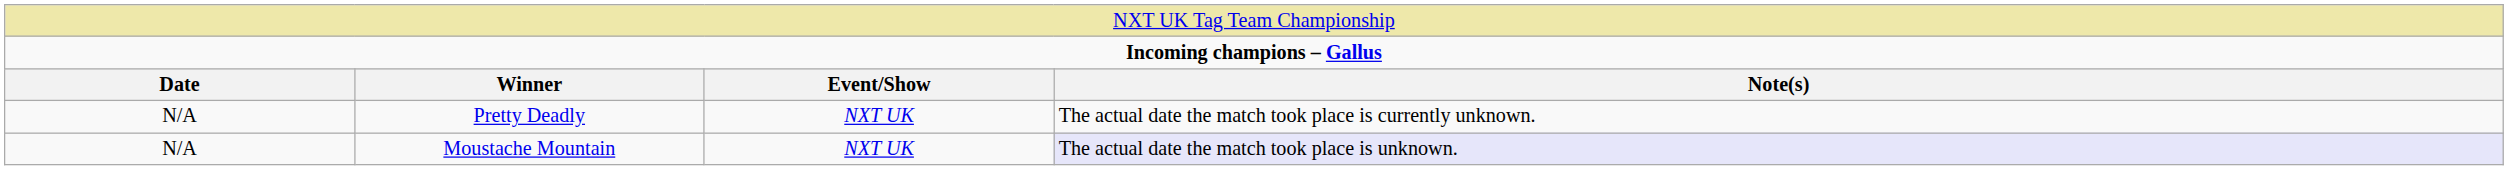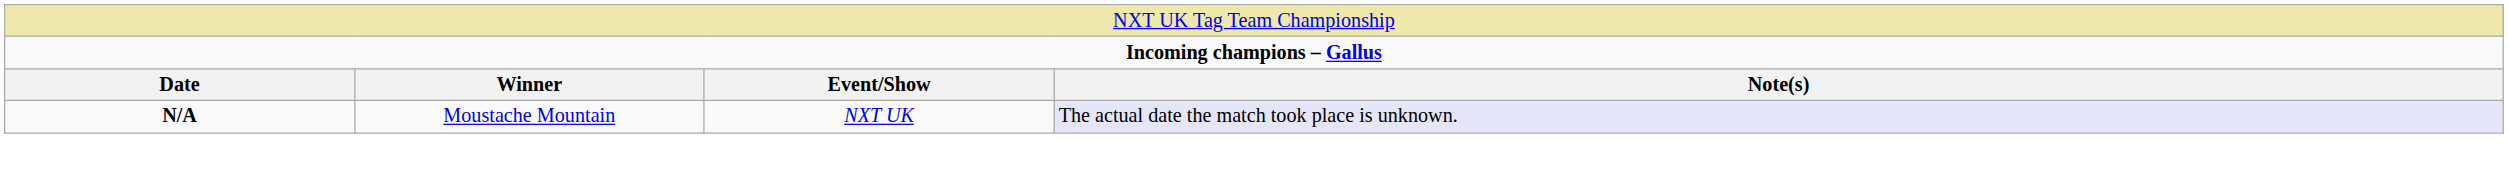 <table class="wikitable" style="text-align:center; width:100%;">
 <tr style="background:#EEE8AA;">
 <td colspan="4" style="text-align: center;"><a href='#'>NXT UK Tag Team Championship</a></td>
 </tr>
 <tr>
 <td colspan="4" style="text-align: center;"><strong>Incoming champions – <a href='#'>Gallus</a> </strong></td>
 </tr>
 <tr>
 <th width=14%>Date</th>
 <th width=14%>Winner</th>
 <th width=14%>Event/Show</th>
 <th width=58%>Note(s)</th>
 </tr>
 <tr>
-<td>N/A<br></td>
-<td><a href='#'>Pretty Deadly</a><br></td>
-<td><em><a href='#'>NXT UK</a></em></td>
-<td align=left>The actual date the match took place is currently unknown.</td>
-</tr>
-<tr>
-<td>N/A<br></td>
+<td><strong>N/A<br></strong></td>
 <td><a href='#'>Moustache Mountain</a><br></td>
 <td><em><a href='#'>NXT UK</a></em></td>
 <td align="left" style="background: lavender;">The actual date the match took place is unknown.</td>
 </tr>
 </table>
